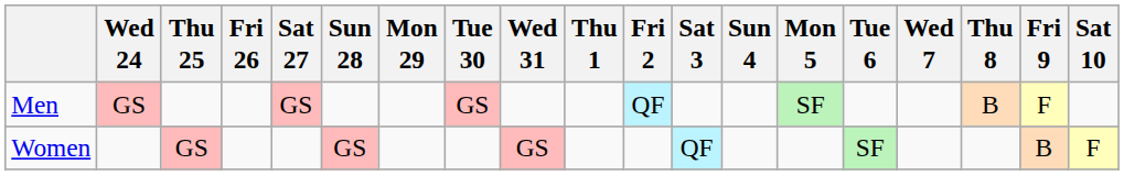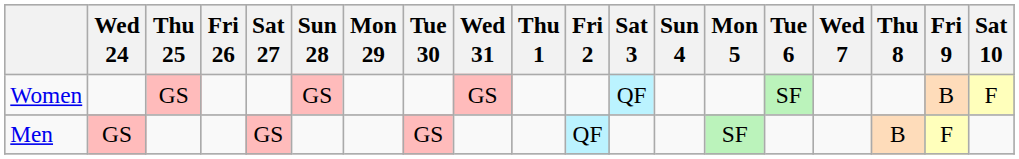 <table class="wikitable" style="margin:0.5em auto; font-size:90%; line-height:1.25em;text-align:center">
 <tr>
 <th></th>
 <th>Wed 24</th>
 <th>Thu 25</th>
 <th>Fri 26</th>
 <th>Sat 27</th>
 <th>Sun 28</th>
 <th>Mon 29</th>
 <th>Tue 30</th>
 <th>Wed 31</th>
 <th>Thu 1</th>
 <th>Fri 2</th>
 <th>Sat 3</th>
 <th>Sun 4</th>
 <th>Mon 5</th>
 <th>Tue 6</th>
 <th>Wed 7</th>
 <th>Thu 8</th>
 <th>Fri 9</th>
 <th>Sat 10</th>
 </tr>
 <tr>
+<td align="left"><a href='#'>Women</a></td>
+<td></td>
+<td bgcolor="#FFBBBB">GS</td>
+<td></td>
+<td></td>
+<td bgcolor="#FFBBBB">GS</td>
+<td></td>
+<td></td>
+<td bgcolor="#FFBBBB">GS</td>
+<td></td>
+<td></td>
+<td bgcolor="#BBF3FF">QF</td>
+<td></td>
+<td></td>
+<td bgcolor="#BBF3BB">SF</td>
+<td></td>
+<td></td>
+<td bgcolor="#FEDCBA">B</td>
+<td bgcolor="#FFFFBB">F</td>
+</tr>
+<tr>
 <td align="left"><a href='#'>Men</a></td>
 <td bgcolor="#FFBBBB">GS</td>
 <td></td>
 <td></td>
 <td bgcolor="#FFBBBB">GS</td>
 <td></td>
 <td></td>
 <td bgcolor="#FFBBBB">GS</td>
 <td></td>
 <td></td>
 <td bgcolor="#BBF3FF">QF</td>
 <td></td>
 <td></td>
 <td bgcolor="#BBF3BB">SF</td>
 <td></td>
 <td></td>
 <td bgcolor="#FEDCBA">B</td>
 <td bgcolor="#FFFFBB">F</td>
 <td></td>
 </tr>
-<tr>
-<td align="left"><a href='#'>Women</a></td>
-<td></td>
-<td bgcolor="#FFBBBB">GS</td>
-<td></td>
-<td></td>
-<td bgcolor="#FFBBBB">GS</td>
-<td></td>
-<td></td>
-<td bgcolor="#FFBBBB">GS</td>
-<td></td>
-<td></td>
-<td bgcolor="#BBF3FF">QF</td>
-<td></td>
-<td></td>
-<td bgcolor="#BBF3BB">SF</td>
-<td></td>
-<td></td>
-<td bgcolor="#FEDCBA">B</td>
-<td bgcolor="#FFFFBB">F</td>
-</tr>
 </table>
